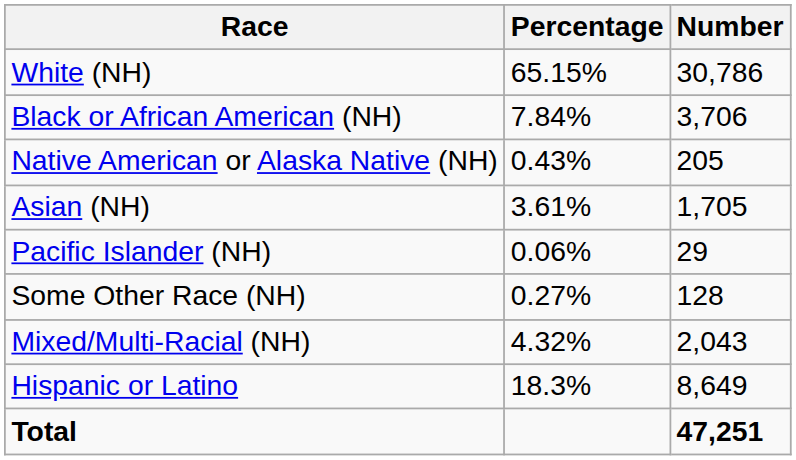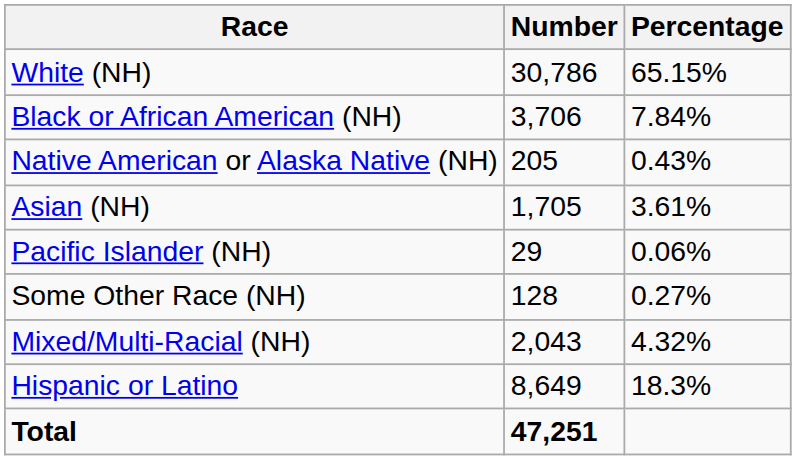 <table class="wikitable">
 <tr>
 <th>Race</th>
+<th>Number</th>
 <th>Percentage</th>
-<th>Number</th>
 </tr>
 <tr>
 <td><a href='#'>White</a> (NH)</td>
+<td>30,786</td>
 <td>65.15%</td>
-<td>30,786</td>
 </tr>
 <tr>
 <td><a href='#'>Black or African American</a> (NH)</td>
+<td>3,706</td>
 <td>7.84%</td>
-<td>3,706</td>
 </tr>
 <tr>
 <td><a href='#'>Native American</a> or <a href='#'>Alaska Native</a> (NH)</td>
+<td>205</td>
 <td>0.43%</td>
-<td>205</td>
 </tr>
 <tr>
 <td><a href='#'>Asian</a> (NH)</td>
+<td>1,705</td>
 <td>3.61%</td>
-<td>1,705</td>
 </tr>
 <tr>
 <td><a href='#'>Pacific Islander</a> (NH)</td>
+<td>29</td>
 <td>0.06%</td>
-<td>29</td>
 </tr>
 <tr>
 <td>Some Other Race (NH)</td>
+<td>128</td>
 <td>0.27%</td>
-<td>128</td>
 </tr>
 <tr>
 <td><a href='#'>Mixed/Multi-Racial</a> (NH)</td>
+<td>2,043</td>
 <td>4.32%</td>
-<td>2,043</td>
 </tr>
 <tr>
 <td><a href='#'>Hispanic or Latino</a></td>
+<td>8,649</td>
 <td>18.3%</td>
-<td>8,649</td>
 </tr>
 <tr>
 <td><strong>Total</strong></td>
+<td><strong>47,251</strong></td>
 <td></td>
-<td><strong>47,251</strong></td>
 </tr>
 </table>
